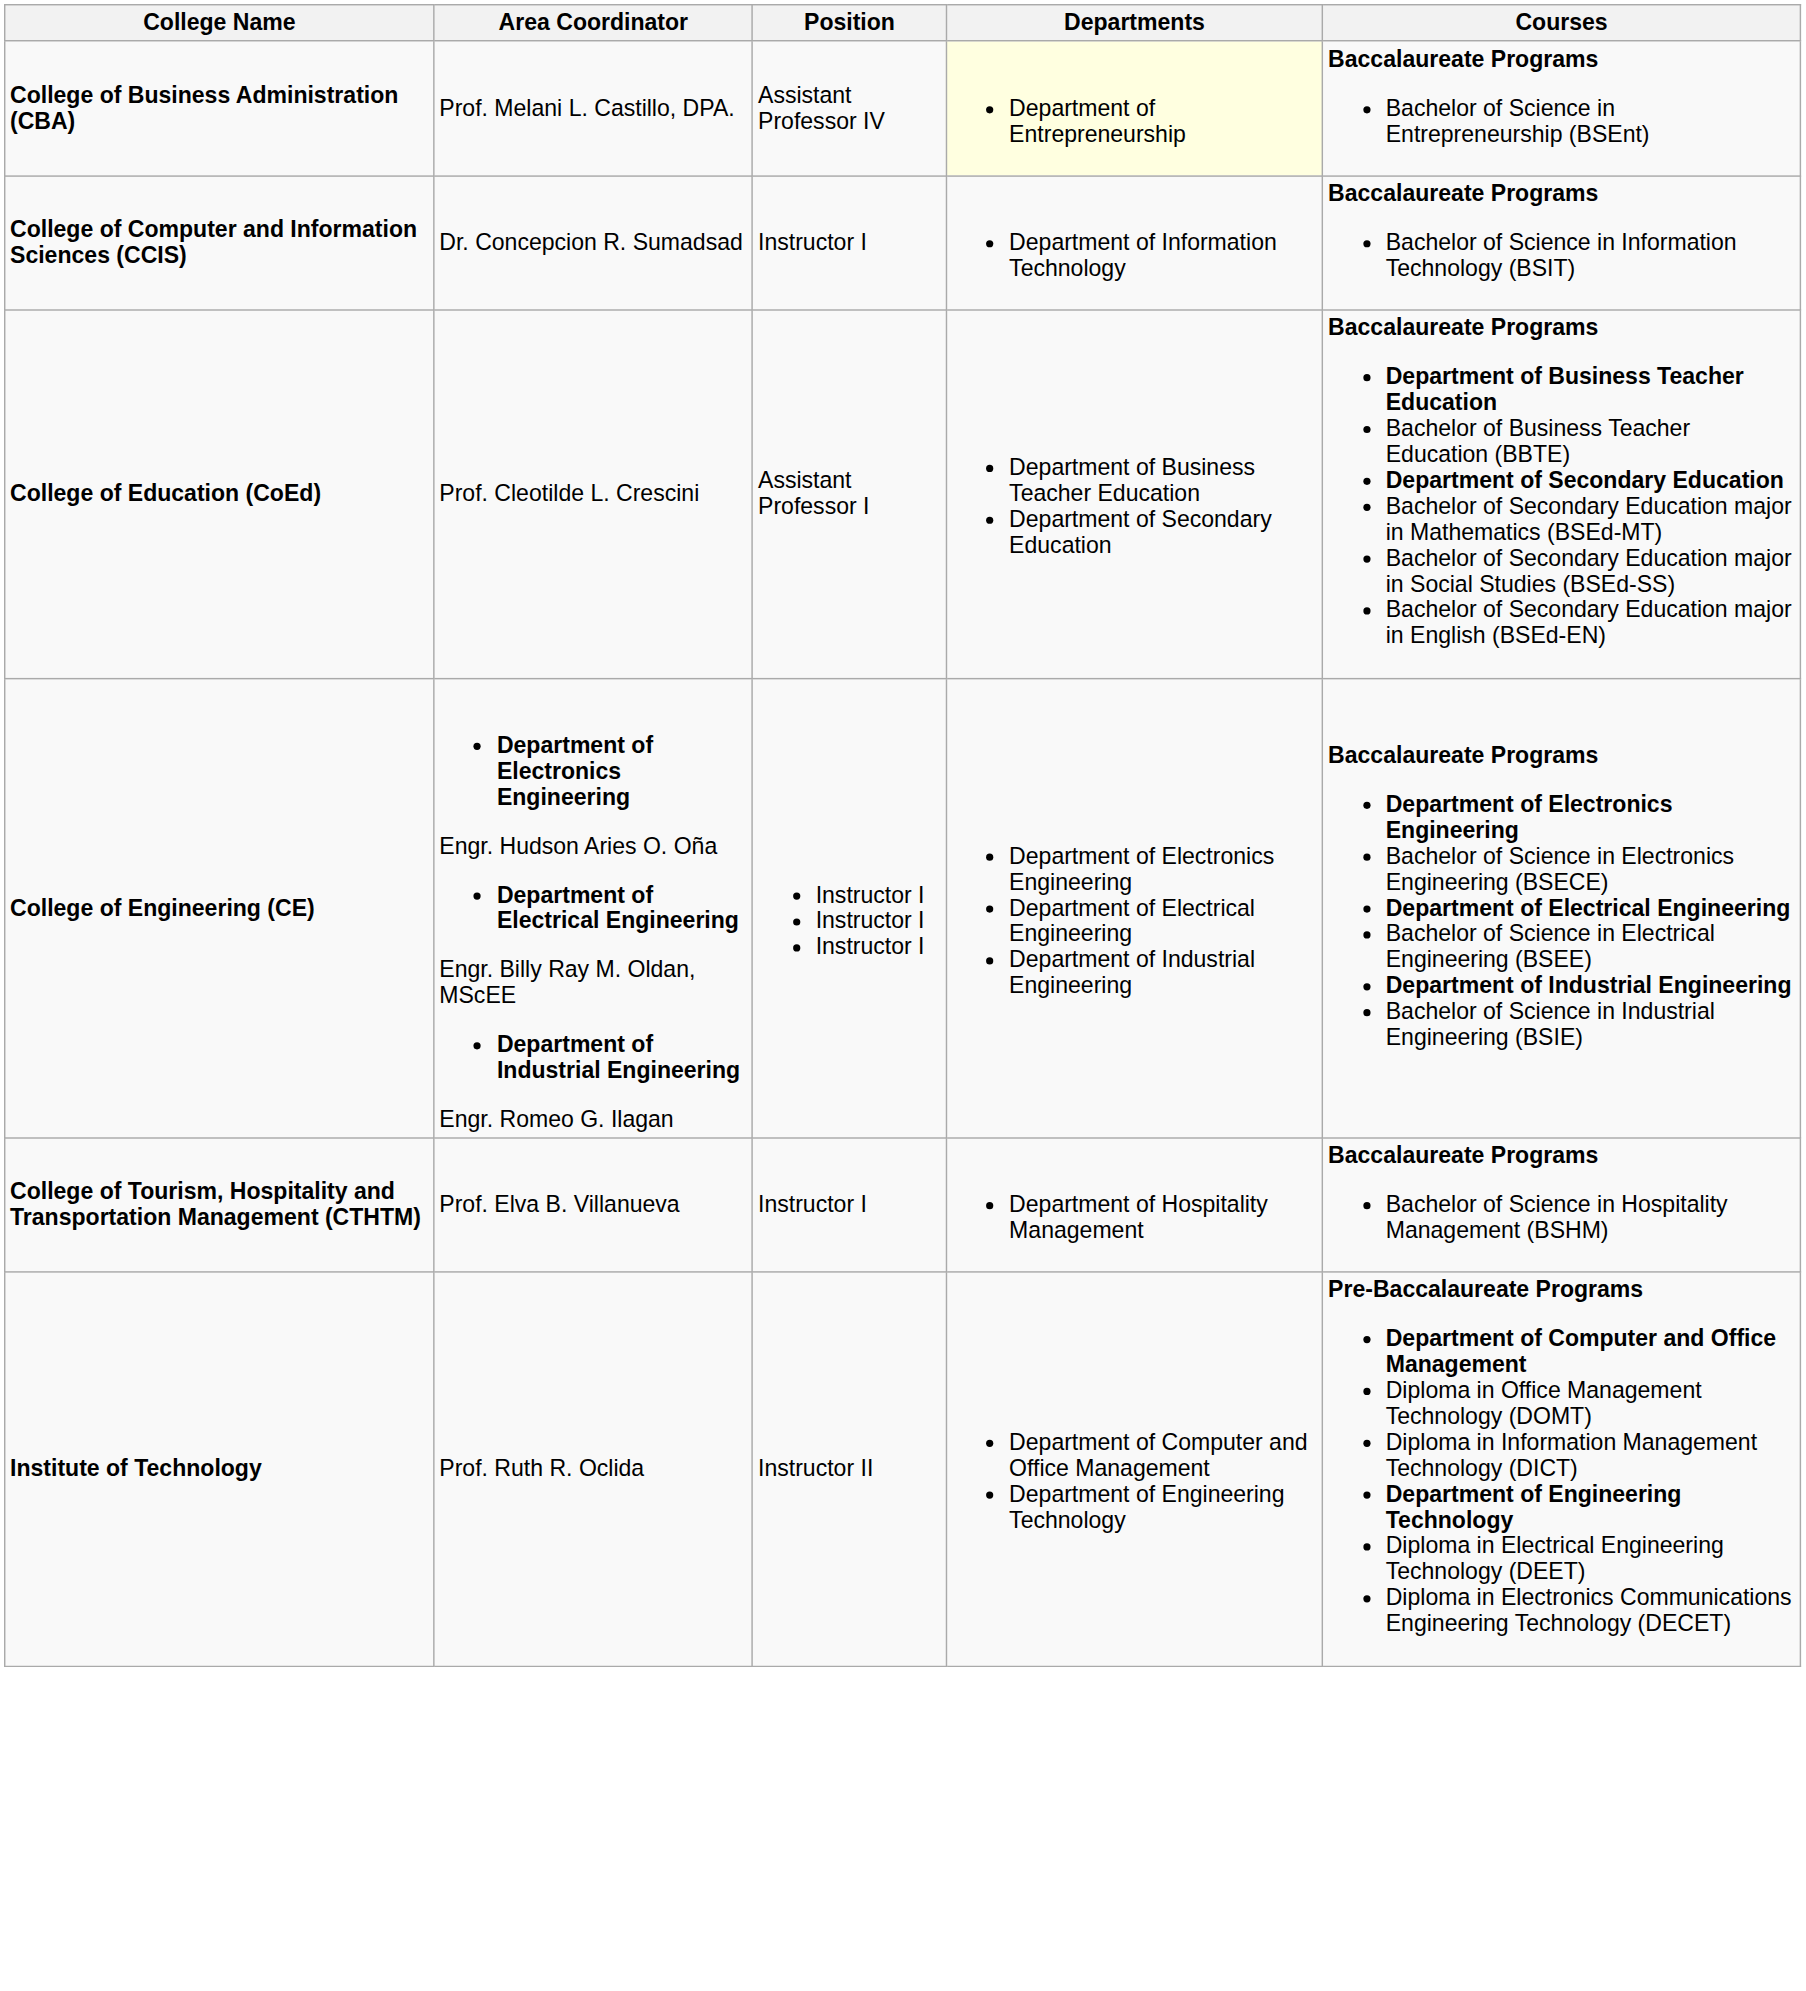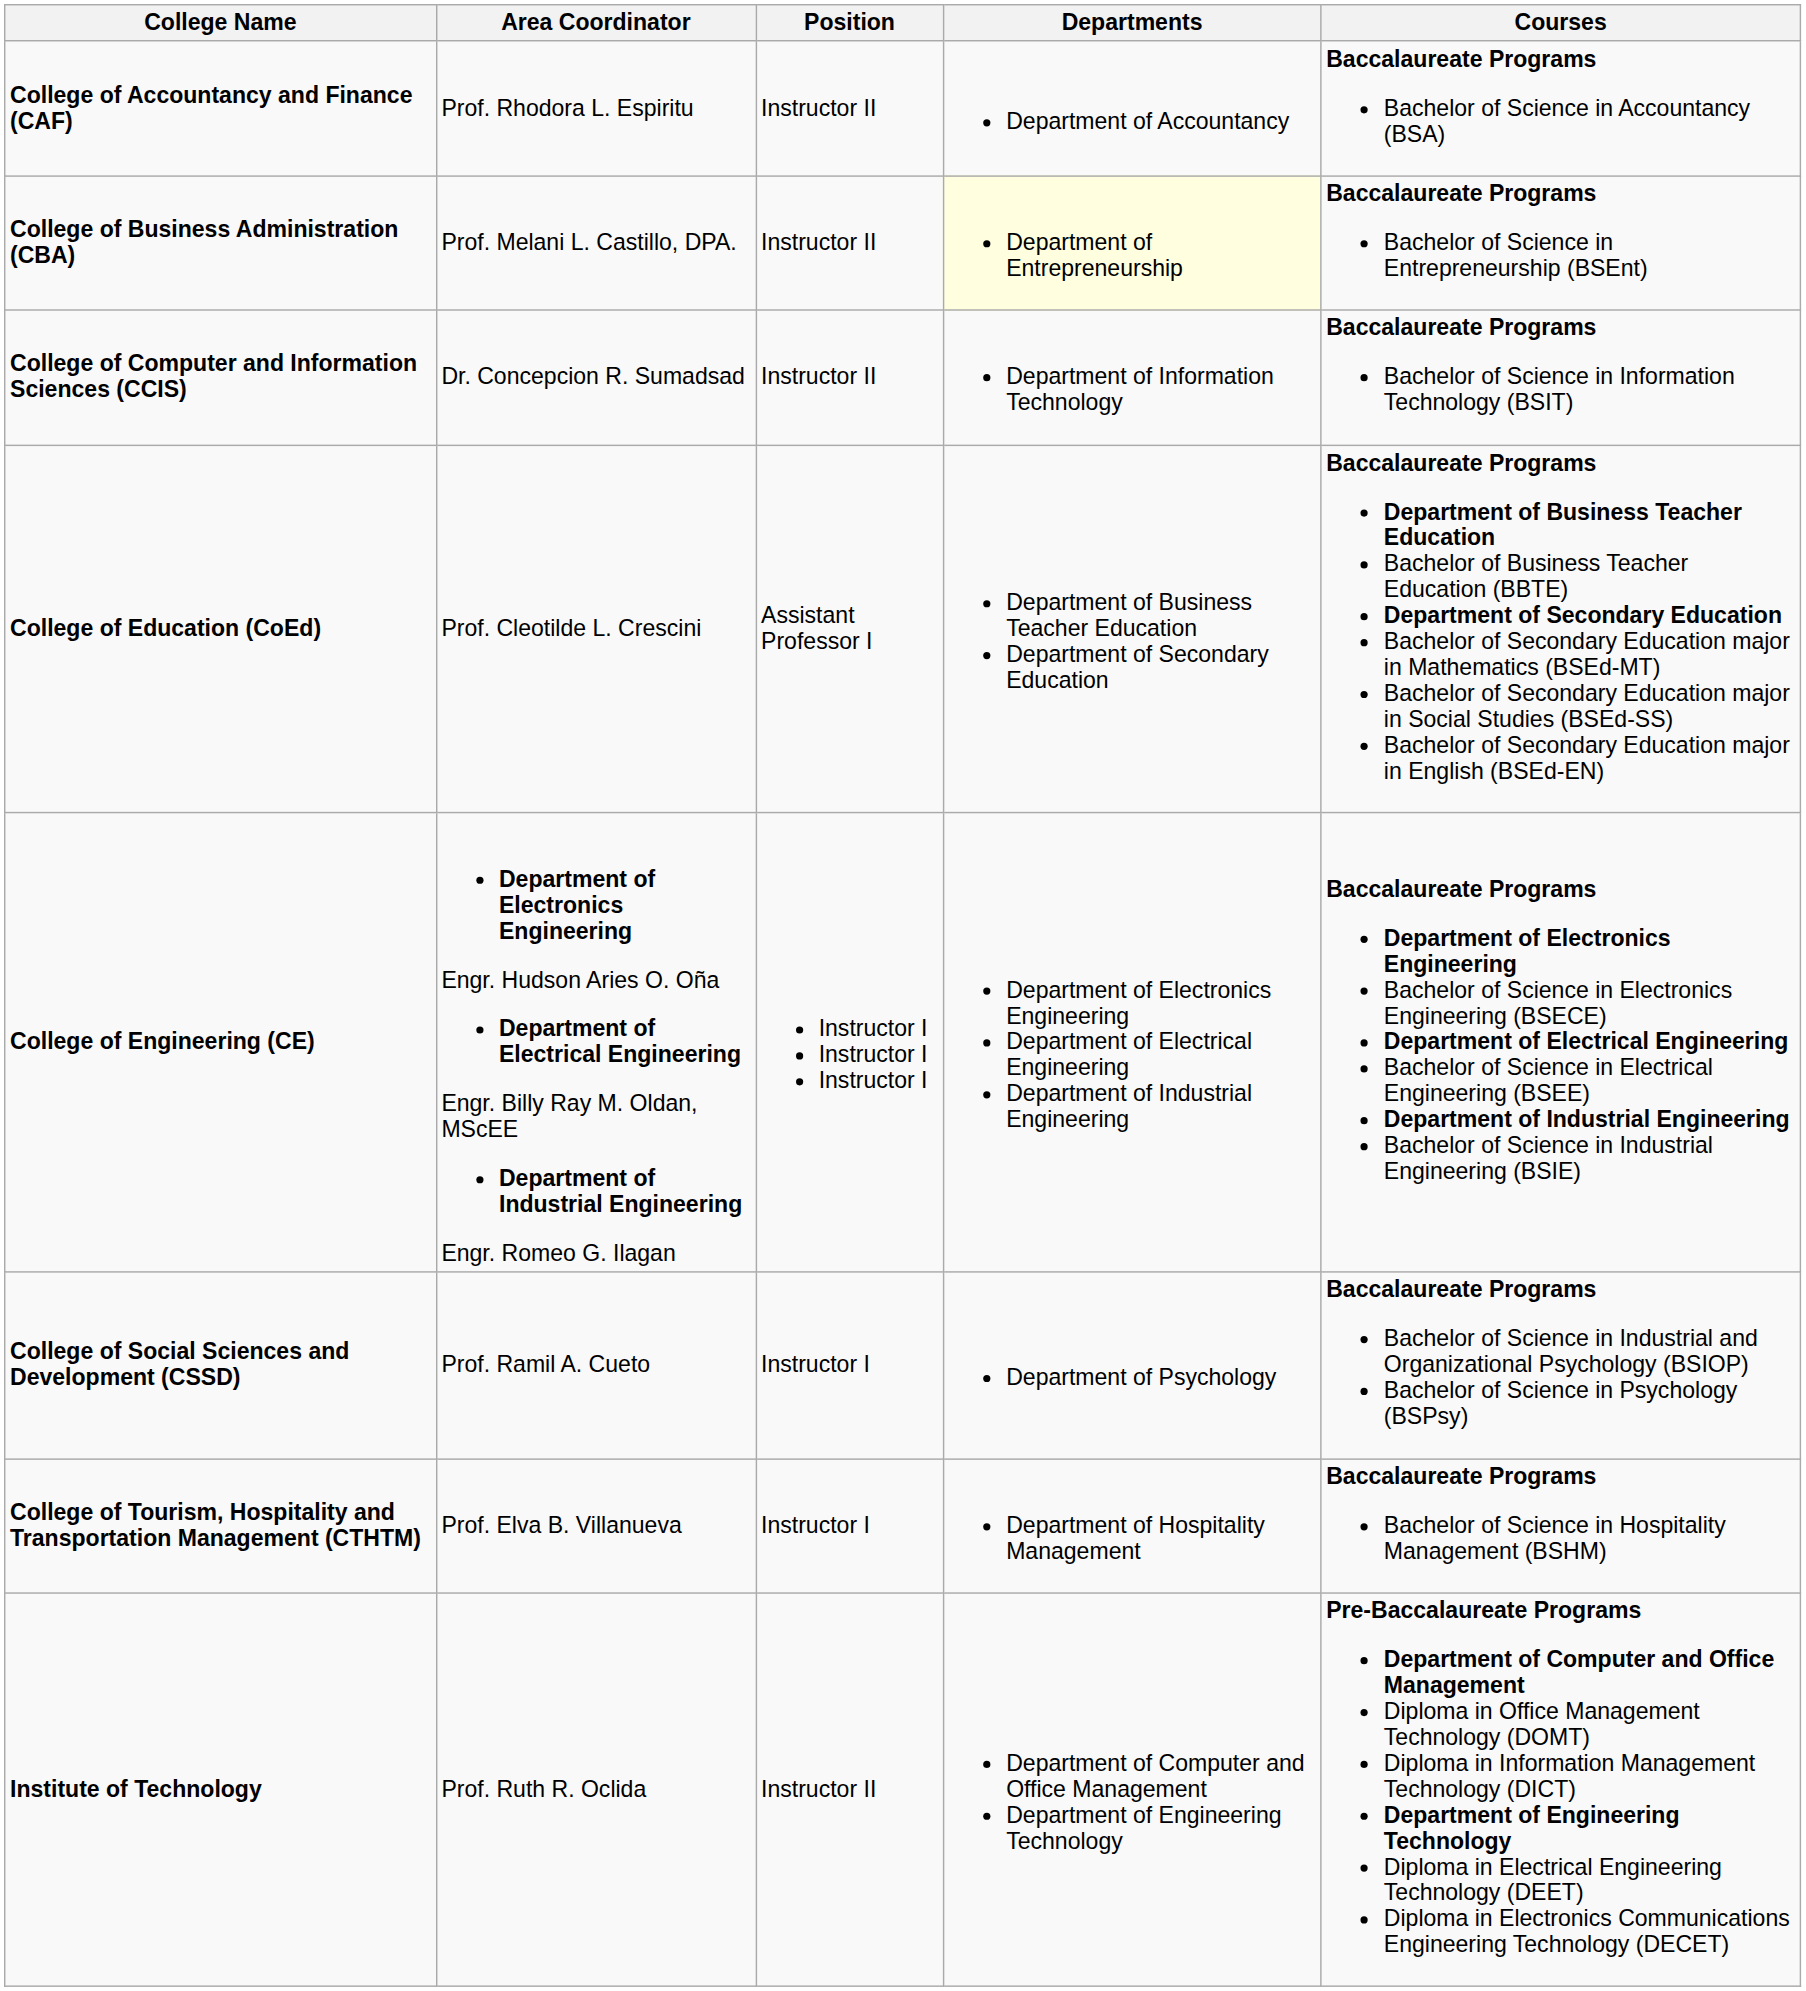 <table class="wikitable">
 <tr>
 <th>College Name</th>
 <th>Area Coordinator</th>
 <th>Position</th>
 <th>Departments</th>
 <th>Courses</th>
 </tr>
 <tr>
+<td><strong>College of Accountancy and Finance (CAF)</strong></td>
+<td>Prof. Rhodora L. Espiritu</td>
+<td>Instructor II</td>
+<td><br><ul><li>Department of Accountancy</li></ul></td>
+<td><strong>Baccalaureate Programs</strong><br><ul><li>Bachelor of Science in Accountancy (BSA)</li></ul></td>
+</tr>
+<tr>
 <td><strong>College of Business Administration (CBA)</strong></td>
 <td>Prof. Melani L. Castillo, DPA.</td>
-<td>Assistant Professor IV</td>
+<td>Instructor II</td>
 <td style="background: lightyellow;"><br><ul><li>Department of Entrepreneurship</li></ul></td>
 <td><strong>Baccalaureate Programs</strong><br><ul><li>Bachelor of Science in Entrepreneurship (BSEnt)</li></ul></td>
 </tr>
 <tr>
 <td><strong>College of Computer and Information Sciences (CCIS)</strong></td>
 <td>Dr. Concepcion R. Sumadsad</td>
-<td>Instructor I</td>
+<td>Instructor II</td>
 <td><br><ul><li>Department of Information Technology</li></ul></td>
 <td><strong>Baccalaureate Programs</strong><br><ul><li>Bachelor of Science in Information Technology (BSIT)</li></ul></td>
 </tr>
 <tr>
 <td><strong>College of Education (CoEd)</strong></td>
 <td>Prof. Cleotilde L. Crescini</td>
 <td>Assistant Professor I</td>
 <td><br><ul><li>Department of Business Teacher Education</li><li>Department of Secondary Education</li></ul></td>
 <td><strong>Baccalaureate Programs</strong><br><ul><li><strong>Department of Business Teacher Education</strong></li><li>Bachelor of Business Teacher Education (BBTE)</li><li><strong>Department of Secondary Education</strong></li><li>Bachelor of Secondary Education major in Mathematics (BSEd-MT)</li><li>Bachelor of Secondary Education major in Social Studies (BSEd-SS)</li><li>Bachelor of Secondary Education major in English (BSEd-EN)</li></ul></td>
 </tr>
 <tr>
 <td><strong>College of Engineering (CE)</strong></td>
 <td><br><ul><li><strong>Department of Electronics Engineering</strong></li></ul>Engr. Hudson Aries O. Oña<ul><li><strong>Department of Electrical Engineering</strong></li></ul>Engr. Billy Ray M. Oldan, MScEE<ul><li><strong>Department of Industrial Engineering</strong></li></ul>Engr. Romeo G. Ilagan</td>
 <td><br><ul><li>Instructor I</li><li>Instructor I</li><li>Instructor I</li></ul></td>
 <td><br><ul><li>Department of Electronics Engineering</li><li>Department of Electrical Engineering</li><li>Department of Industrial Engineering</li></ul></td>
 <td><strong>Baccalaureate Programs</strong><br><ul><li><strong>Department of Electronics Engineering</strong></li><li>Bachelor of Science in Electronics Engineering (BSECE)</li><li><strong>Department of Electrical Engineering</strong></li><li>Bachelor of Science in Electrical Engineering (BSEE)</li><li><strong>Department of Industrial Engineering</strong></li><li>Bachelor of Science in Industrial Engineering (BSIE)</li></ul></td>
 </tr>
 <tr>
+<td><strong>College of Social Sciences and Development (CSSD)</strong></td>
+<td>Prof. Ramil A. Cueto</td>
+<td>Instructor I</td>
+<td><br><ul><li>Department of Psychology</li></ul></td>
+<td><strong>Baccalaureate Programs</strong><br><ul><li>Bachelor of Science in Industrial and Organizational Psychology (BSIOP)</li><li>Bachelor of Science in Psychology (BSPsy)</li></ul></td>
+</tr>
+<tr>
 <td><strong>College of Tourism, Hospitality and Transportation Management (CTHTM)</strong></td>
 <td>Prof. Elva B. Villanueva</td>
 <td>Instructor I</td>
 <td><br><ul><li>Department of Hospitality Management</li></ul></td>
 <td><strong>Baccalaureate Programs</strong><br><ul><li>Bachelor of Science in Hospitality Management (BSHM)</li></ul></td>
 </tr>
 <tr>
 <td><strong>Institute of Technology</strong></td>
 <td>Prof. Ruth R. Oclida</td>
 <td>Instructor II</td>
 <td><br><ul><li>Department of Computer and Office Management</li><li>Department of Engineering Technology</li></ul></td>
 <td><strong>Pre-Baccalaureate Programs</strong><br><ul><li><strong>Department of Computer and Office Management</strong></li><li>Diploma in Office Management Technology (DOMT)</li><li>Diploma in Information Management Technology (DICT)</li><li><strong>Department of Engineering Technology</strong></li><li>Diploma in Electrical Engineering Technology (DEET)</li><li>Diploma in Electronics Communications Engineering Technology (DECET)</li></ul></td>
 </tr>
 </table>
